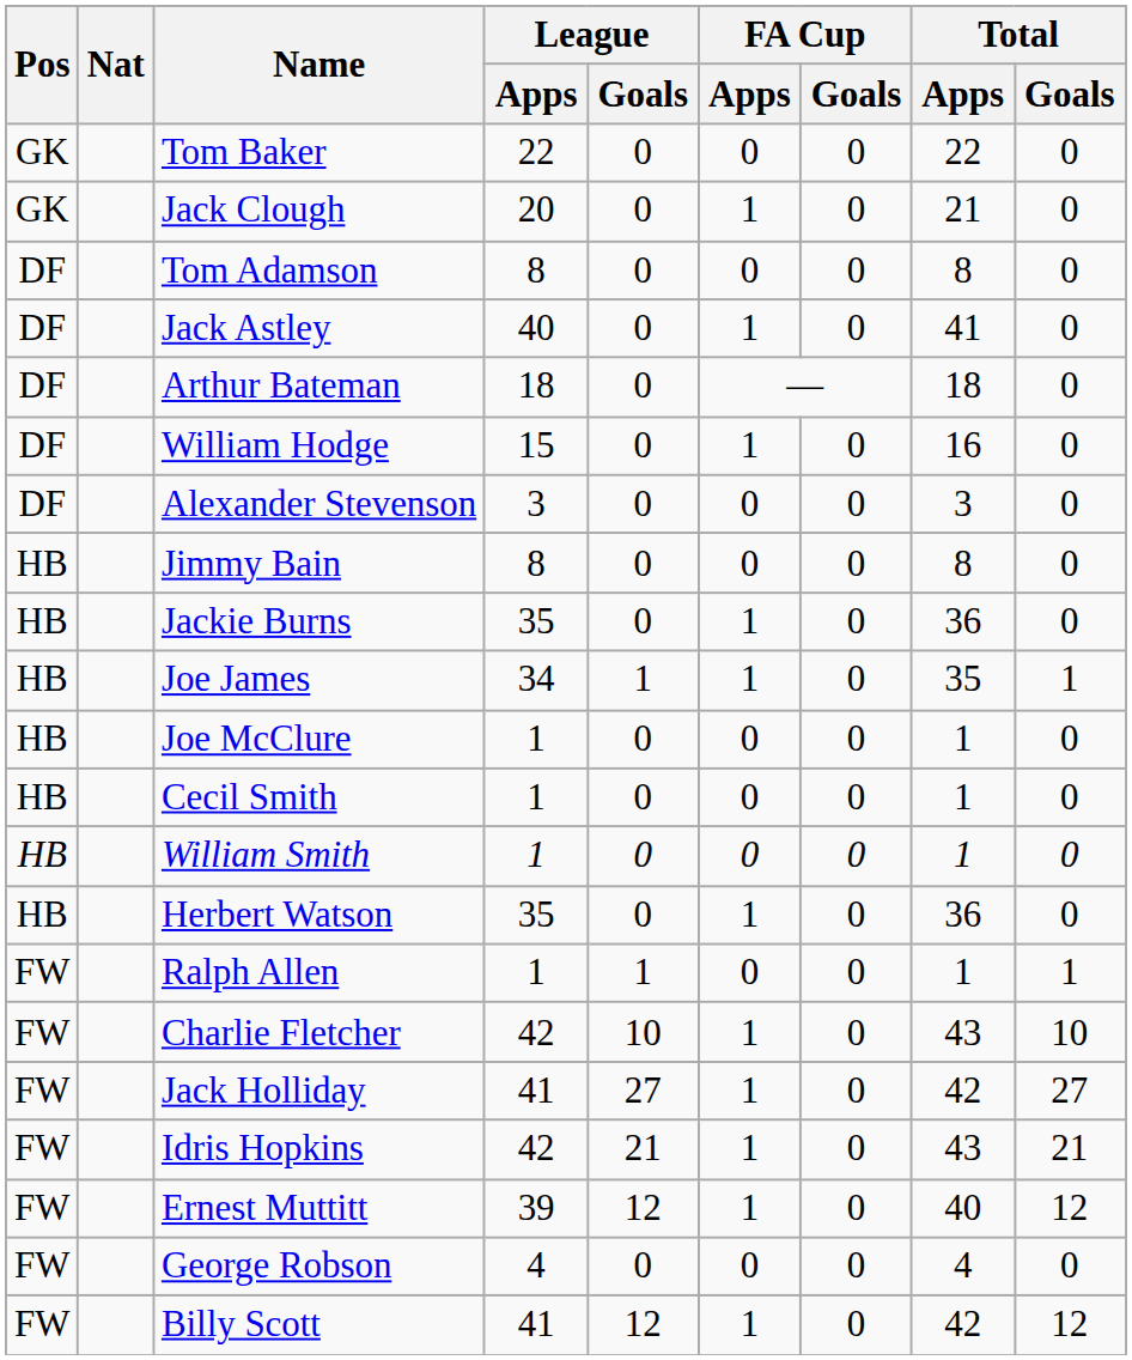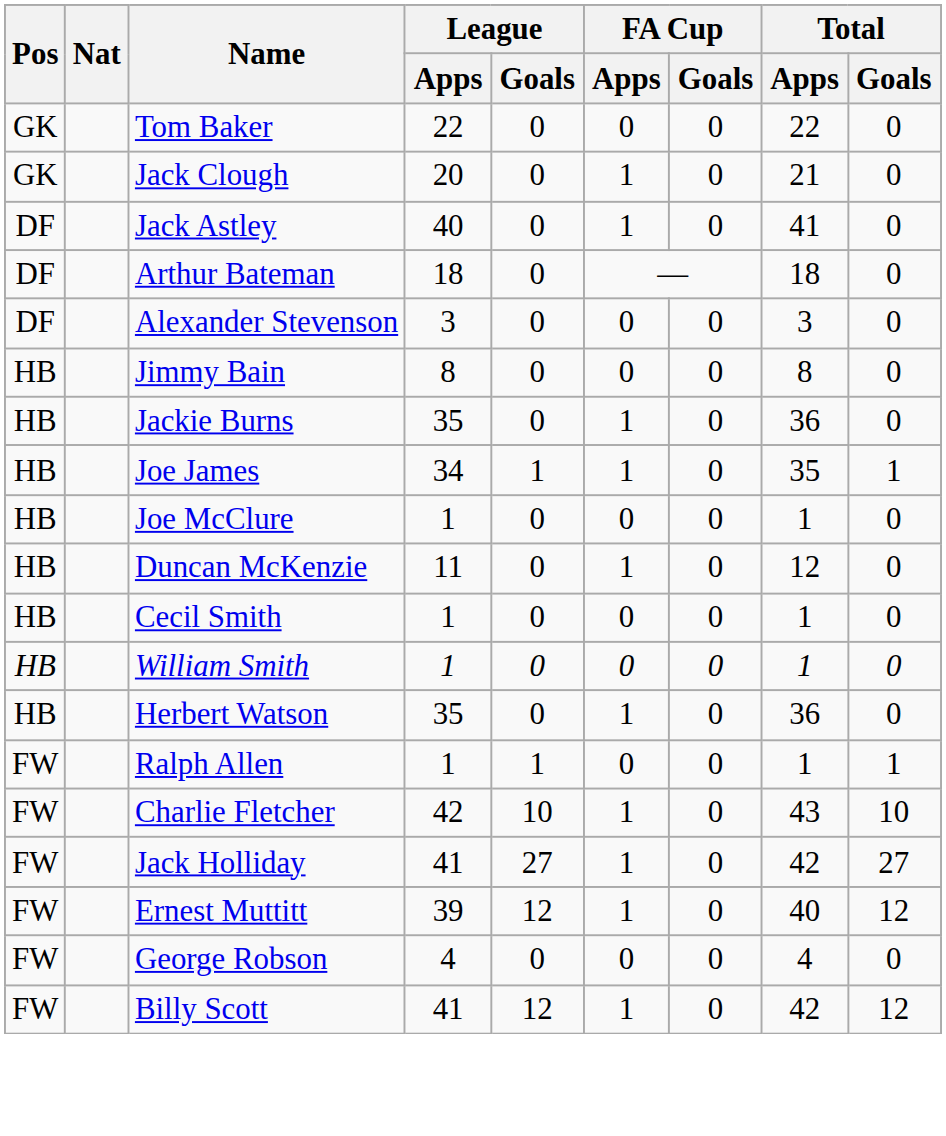 <table class="wikitable" style="text-align:center">
 <tr>
 <th rowspan="2">Pos</th>
 <th rowspan="2">Nat</th>
 <th rowspan="2">Name</th>
 <th colspan="2" style="width:85px;">League</th>
 <th colspan="2" style="width:85px;">FA Cup</th>
 <th colspan="2" style="width:85px;">Total</th>
 </tr>
 <tr>
 <th>Apps</th>
 <th>Goals</th>
 <th>Apps</th>
 <th>Goals</th>
 <th>Apps</th>
 <th>Goals</th>
 </tr>
 <tr>
 <td>GK</td>
 <td></td>
 <td style="text-align:left;"><a href='#'>Tom Baker</a></td>
 <td>22</td>
 <td>0</td>
 <td>0</td>
 <td>0</td>
 <td>22</td>
 <td>0</td>
 </tr>
 <tr>
 <td>GK</td>
 <td><em></em></td>
 <td style="text-align:left;"><a href='#'>Jack Clough</a></td>
 <td>20</td>
 <td>0</td>
 <td>1</td>
 <td>0</td>
 <td>21</td>
 <td>0</td>
 </tr>
 <tr>
 <td>DF</td>
 <td></td>
-<td style="text-align:left;"><a href='#'>Tom Adamson</a></td>
-<td>8</td>
-<td>0</td>
-<td>0</td>
-<td>0</td>
-<td>8</td>
-<td>0</td>
-</tr>
-<tr>
-<td>DF</td>
-<td></td>
 <td style="text-align:left;"><a href='#'>Jack Astley</a></td>
 <td>40</td>
 <td>0</td>
 <td>1</td>
 <td>0</td>
 <td>41</td>
 <td>0</td>
 </tr>
 <tr>
 <td>DF</td>
 <td></td>
 <td style="text-align:left;"><a href='#'>Arthur Bateman</a></td>
 <td>18</td>
 <td>0</td>
 <td colspan="2">—</td>
 <td>18</td>
-<td>0</td>
-</tr>
-<tr>
-<td>DF</td>
-<td></td>
-<td style="text-align:left;"><a href='#'>William Hodge</a></td>
-<td>15</td>
-<td>0</td>
-<td>1</td>
-<td>0</td>
-<td>16</td>
 <td>0</td>
 </tr>
 <tr>
 <td>DF</td>
 <td></td>
 <td style="text-align:left;"><a href='#'>Alexander Stevenson</a></td>
 <td>3</td>
 <td>0</td>
 <td>0</td>
 <td>0</td>
 <td>3</td>
 <td>0</td>
 </tr>
 <tr>
 <td>HB</td>
 <td></td>
 <td style="text-align:left;"><a href='#'>Jimmy Bain</a></td>
 <td>8</td>
 <td>0</td>
 <td>0</td>
 <td>0</td>
 <td>8</td>
 <td>0</td>
 </tr>
 <tr>
 <td>HB</td>
 <td></td>
 <td style="text-align:left;"><a href='#'>Jackie Burns</a></td>
 <td>35</td>
 <td>0</td>
 <td>1</td>
 <td>0</td>
 <td>36</td>
 <td>0</td>
 </tr>
 <tr>
 <td>HB</td>
 <td></td>
 <td style="text-align:left;"><a href='#'>Joe James</a></td>
 <td>34</td>
 <td>1</td>
 <td>1</td>
 <td>0</td>
 <td>35</td>
 <td>1</td>
 </tr>
 <tr>
 <td>HB</td>
 <td><em></em></td>
 <td style="text-align:left;"><a href='#'>Joe McClure</a></td>
 <td>1</td>
 <td>0</td>
 <td>0</td>
 <td>0</td>
 <td>1</td>
+<td>0</td>
+</tr>
+<tr>
+<td>HB</td>
+<td></td>
+<td style="text-align:left;"><a href='#'>Duncan McKenzie</a></td>
+<td>11</td>
+<td>0</td>
+<td>1</td>
+<td>0</td>
+<td>12</td>
 <td>0</td>
 </tr>
 <tr>
 <td>HB</td>
 <td></td>
 <td style="text-align:left;"><a href='#'>Cecil Smith</a></td>
 <td>1</td>
 <td>0</td>
 <td>0</td>
 <td>0</td>
 <td>1</td>
 <td>0</td>
 </tr>
 <tr>
 <td><em>HB</em></td>
 <td><em></em></td>
 <td style="text-align:left;"><a href='#'><em>William Smith</em></a></td>
 <td><em>1</em></td>
 <td><em>0</em></td>
 <td><em>0</em></td>
 <td><em>0</em></td>
 <td><em>1</em></td>
 <td><em>0</em></td>
 </tr>
 <tr>
 <td>HB</td>
 <td></td>
 <td style="text-align:left;"><a href='#'>Herbert Watson</a></td>
 <td>35</td>
 <td>0</td>
 <td>1</td>
 <td>0</td>
 <td>36</td>
 <td>0</td>
 </tr>
 <tr>
 <td>FW</td>
 <td></td>
 <td style="text-align:left;"><a href='#'>Ralph Allen</a></td>
 <td>1</td>
 <td>1</td>
 <td>0</td>
 <td>0</td>
 <td>1</td>
 <td>1</td>
 </tr>
 <tr>
 <td>FW</td>
 <td></td>
 <td style="text-align:left;"><a href='#'>Charlie Fletcher</a></td>
 <td>42</td>
 <td>10</td>
 <td>1</td>
 <td>0</td>
 <td>43</td>
 <td>10</td>
 </tr>
 <tr>
 <td>FW</td>
 <td></td>
 <td style="text-align:left;"><a href='#'>Jack Holliday</a></td>
 <td>41</td>
 <td>27</td>
 <td>1</td>
 <td>0</td>
 <td>42</td>
 <td>27</td>
 </tr>
 <tr>
 <td>FW</td>
 <td></td>
-<td style="text-align:left;"><a href='#'>Idris Hopkins</a></td>
-<td>42</td>
-<td>21</td>
-<td>1</td>
-<td>0</td>
-<td>43</td>
-<td>21</td>
-</tr>
-<tr>
-<td>FW</td>
-<td></td>
 <td style="text-align:left;"><a href='#'>Ernest Muttitt</a></td>
 <td>39</td>
 <td>12</td>
 <td>1</td>
 <td>0</td>
 <td>40</td>
 <td>12</td>
 </tr>
 <tr>
 <td>FW</td>
 <td><em></em></td>
 <td style="text-align:left;"><a href='#'>George Robson</a></td>
 <td>4</td>
 <td>0</td>
 <td>0</td>
 <td>0</td>
 <td>4</td>
 <td>0</td>
 </tr>
 <tr>
 <td>FW</td>
 <td><em></em></td>
 <td style="text-align:left;"><a href='#'>Billy Scott</a></td>
 <td>41</td>
 <td>12</td>
 <td>1</td>
 <td>0</td>
 <td>42</td>
 <td>12</td>
 </tr>
 </table>
